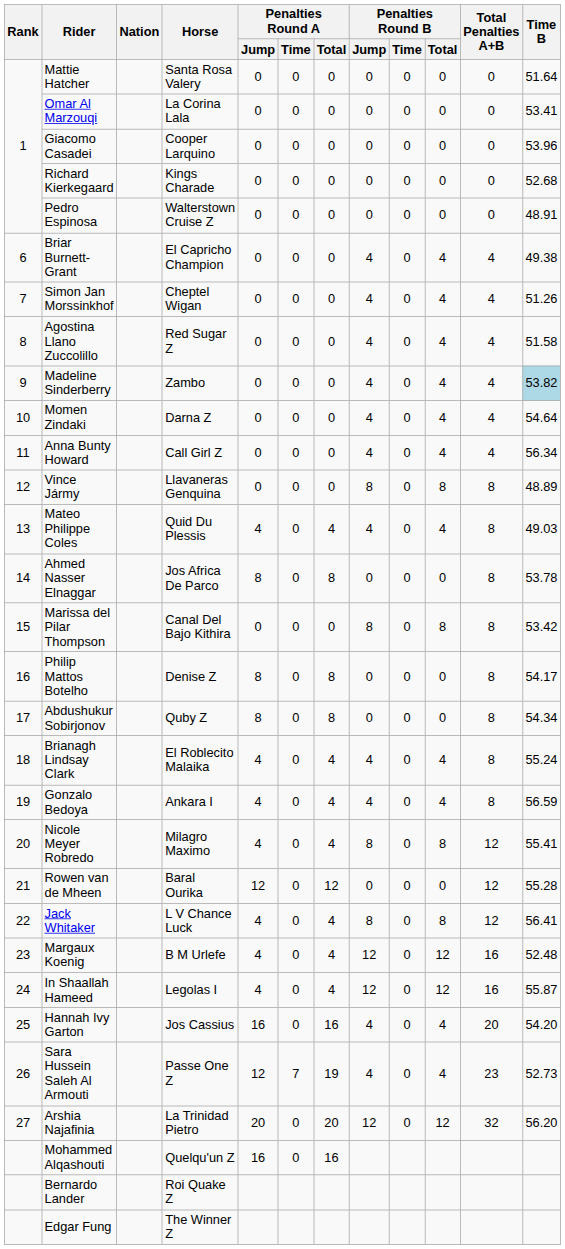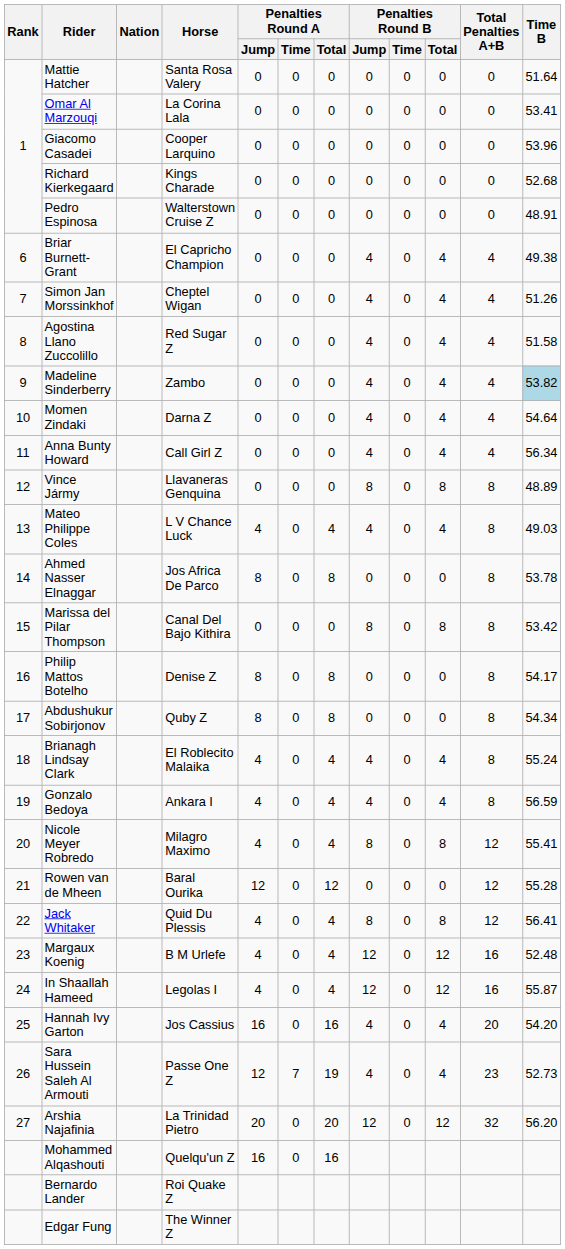 <table class="wikitable" style="text-align:center">
 <tr>
 <th rowspan="2">Rank</th>
 <th rowspan="2">Rider</th>
 <th rowspan="2">Nation</th>
 <th rowspan="2">Horse</th>
 <th colspan="3" class="unsortable">Penalties <br> Round A</th>
 <th colspan="3" class="unsortable">Penalties <br> Round B</th>
 <th rowspan="2">Total<br> Penalties A+B</th>
 <th rowspan="2">Time B</th>
 </tr>
 <tr>
 <th>Jump</th>
 <th>Time</th>
 <th>Total</th>
 <th>Jump</th>
 <th>Time</th>
 <th>Total</th>
 </tr>
 <tr>
 <td rowspan="5">1</td>
 <td align=left>Mattie Hatcher</td>
 <td align=left></td>
 <td align=left>Santa Rosa Valery</td>
 <td>0</td>
 <td>0</td>
 <td>0</td>
 <td>0</td>
 <td>0</td>
 <td>0</td>
 <td>0</td>
 <td>51.64</td>
 </tr>
 <tr>
 <td align=left><a href='#'>Omar Al Marzouqi</a></td>
 <td align=left></td>
 <td align=left>La Corina Lala</td>
 <td>0</td>
 <td>0</td>
 <td>0</td>
 <td>0</td>
 <td>0</td>
 <td>0</td>
 <td>0</td>
 <td>53.41</td>
 </tr>
 <tr>
 <td align=left>Giacomo Casadei</td>
 <td align=left></td>
 <td align=left>Cooper Larquino</td>
 <td>0</td>
 <td>0</td>
 <td>0</td>
 <td>0</td>
 <td>0</td>
 <td>0</td>
 <td>0</td>
 <td>53.96</td>
 </tr>
 <tr>
 <td align=left>Richard Kierkegaard</td>
 <td align=left></td>
 <td align=left>Kings Charade</td>
 <td>0</td>
 <td>0</td>
 <td>0</td>
 <td>0</td>
 <td>0</td>
 <td>0</td>
 <td>0</td>
 <td>52.68</td>
 </tr>
 <tr>
 <td align=left>Pedro Espinosa</td>
 <td align=left></td>
 <td align=left>Walterstown Cruise Z</td>
 <td>0</td>
 <td>0</td>
 <td>0</td>
 <td>0</td>
 <td>0</td>
 <td>0</td>
 <td>0</td>
 <td>48.91</td>
 </tr>
 <tr>
 <td>6</td>
 <td align=left>Briar Burnett-Grant</td>
 <td align=left></td>
 <td align=left>El Capricho Champion</td>
 <td>0</td>
 <td>0</td>
 <td>0</td>
 <td>4</td>
 <td>0</td>
 <td>4</td>
 <td>4</td>
 <td>49.38</td>
 </tr>
 <tr>
 <td>7</td>
 <td align=left>Simon Jan Morssinkhof</td>
 <td align=left></td>
 <td align=left>Cheptel Wigan</td>
 <td>0</td>
 <td>0</td>
 <td>0</td>
 <td>4</td>
 <td>0</td>
 <td>4</td>
 <td>4</td>
 <td>51.26</td>
 </tr>
 <tr>
 <td>8</td>
 <td align=left>Agostina Llano Zuccolillo</td>
 <td align=left></td>
 <td align=left>Red Sugar Z</td>
 <td>0</td>
 <td>0</td>
 <td>0</td>
 <td>4</td>
 <td>0</td>
 <td>4</td>
 <td>4</td>
 <td>51.58</td>
 </tr>
 <tr>
 <td>9</td>
 <td align=left>Madeline Sinderberry</td>
 <td align=left></td>
 <td align=left>Zambo</td>
 <td>0</td>
 <td>0</td>
 <td>0</td>
 <td>4</td>
 <td>0</td>
 <td>4</td>
 <td>4</td>
 <td style="background: lightblue;">53.82</td>
 </tr>
 <tr>
 <td>10</td>
 <td align=left>Momen Zindaki</td>
 <td align=left></td>
 <td align=left>Darna Z</td>
 <td>0</td>
 <td>0</td>
 <td>0</td>
 <td>4</td>
 <td>0</td>
 <td>4</td>
 <td>4</td>
 <td>54.64</td>
 </tr>
 <tr>
 <td>11</td>
 <td align=left>Anna Bunty Howard</td>
 <td align=left></td>
 <td align=left>Call Girl Z</td>
 <td>0</td>
 <td>0</td>
 <td>0</td>
 <td>4</td>
 <td>0</td>
 <td>4</td>
 <td>4</td>
 <td>56.34</td>
 </tr>
 <tr>
 <td>12</td>
 <td align=left>Vince Jármy</td>
 <td align=left></td>
 <td align=left>Llavaneras Genquina</td>
 <td>0</td>
 <td>0</td>
 <td>0</td>
 <td>8</td>
 <td>0</td>
 <td>8</td>
 <td>8</td>
 <td>48.89</td>
 </tr>
 <tr>
 <td>13</td>
 <td align=left>Mateo Philippe Coles</td>
 <td align=left></td>
-<td align=left>Quid Du Plessis</td>
+<td align=left>L V Chance Luck</td>
 <td>4</td>
 <td>0</td>
 <td>4</td>
 <td>4</td>
 <td>0</td>
 <td>4</td>
 <td>8</td>
 <td>49.03</td>
 </tr>
 <tr>
 <td>14</td>
 <td align=left>Ahmed Nasser Elnaggar</td>
 <td align=left></td>
 <td align=left>Jos Africa De Parco</td>
 <td>8</td>
 <td>0</td>
 <td>8</td>
 <td>0</td>
 <td>0</td>
 <td>0</td>
 <td>8</td>
 <td>53.78</td>
 </tr>
 <tr>
 <td>15</td>
 <td align=left>Marissa del Pilar Thompson</td>
 <td align=left></td>
 <td align=left>Canal Del Bajo Kithira</td>
 <td>0</td>
 <td>0</td>
 <td>0</td>
 <td>8</td>
 <td>0</td>
 <td>8</td>
 <td>8</td>
 <td>53.42</td>
 </tr>
 <tr>
 <td>16</td>
 <td align=left>Philip Mattos Botelho</td>
 <td align=left></td>
 <td align=left>Denise Z</td>
 <td>8</td>
 <td>0</td>
 <td>8</td>
 <td>0</td>
 <td>0</td>
 <td>0</td>
 <td>8</td>
 <td>54.17</td>
 </tr>
 <tr>
 <td>17</td>
 <td align=left>Abdushukur Sobirjonov</td>
 <td align=left></td>
 <td align=left>Quby Z</td>
 <td>8</td>
 <td>0</td>
 <td>8</td>
 <td>0</td>
 <td>0</td>
 <td>0</td>
 <td>8</td>
 <td>54.34</td>
 </tr>
 <tr>
 <td>18</td>
 <td align=left>Brianagh Lindsay Clark</td>
 <td align=left></td>
 <td align=left>El Roblecito Malaika</td>
 <td>4</td>
 <td>0</td>
 <td>4</td>
 <td>4</td>
 <td>0</td>
 <td>4</td>
 <td>8</td>
 <td>55.24</td>
 </tr>
 <tr>
 <td>19</td>
 <td align=left>Gonzalo Bedoya</td>
 <td align=left></td>
 <td align=left>Ankara I</td>
 <td>4</td>
 <td>0</td>
 <td>4</td>
 <td>4</td>
 <td>0</td>
 <td>4</td>
 <td>8</td>
 <td>56.59</td>
 </tr>
 <tr>
 <td>20</td>
 <td align=left>Nicole Meyer Robredo</td>
 <td align=left></td>
 <td align=left>Milagro Maximo</td>
 <td>4</td>
 <td>0</td>
 <td>4</td>
 <td>8</td>
 <td>0</td>
 <td>8</td>
 <td>12</td>
 <td>55.41</td>
 </tr>
 <tr>
 <td>21</td>
 <td align=left>Rowen van de Mheen</td>
 <td align=left></td>
 <td align=left>Baral Ourika</td>
 <td>12</td>
 <td>0</td>
 <td>12</td>
 <td>0</td>
 <td>0</td>
 <td>0</td>
 <td>12</td>
 <td>55.28</td>
 </tr>
 <tr>
 <td>22</td>
 <td align=left><a href='#'>Jack Whitaker</a></td>
 <td align=left></td>
-<td align=left>L V Chance Luck</td>
+<td align=left>Quid Du Plessis</td>
 <td>4</td>
 <td>0</td>
 <td>4</td>
 <td>8</td>
 <td>0</td>
 <td>8</td>
 <td>12</td>
 <td>56.41</td>
 </tr>
 <tr>
 <td>23</td>
 <td align=left>Margaux Koenig</td>
 <td align=left></td>
 <td align=left>B M Urlefe</td>
 <td>4</td>
 <td>0</td>
 <td>4</td>
 <td>12</td>
 <td>0</td>
 <td>12</td>
 <td>16</td>
 <td>52.48</td>
 </tr>
 <tr>
 <td>24</td>
 <td align=left>In Shaallah Hameed</td>
 <td align=left></td>
 <td align=left>Legolas I</td>
 <td>4</td>
 <td>0</td>
 <td>4</td>
 <td>12</td>
 <td>0</td>
 <td>12</td>
 <td>16</td>
 <td>55.87</td>
 </tr>
 <tr>
 <td>25</td>
 <td align=left>Hannah Ivy Garton</td>
 <td align=left></td>
 <td align=left>Jos Cassius</td>
 <td>16</td>
 <td>0</td>
 <td>16</td>
 <td>4</td>
 <td>0</td>
 <td>4</td>
 <td>20</td>
 <td>54.20</td>
 </tr>
 <tr>
 <td>26</td>
 <td align=left>Sara Hussein Saleh Al Armouti</td>
 <td align=left></td>
 <td align=left>Passe One Z</td>
 <td>12</td>
 <td>7</td>
 <td>19</td>
 <td>4</td>
 <td>0</td>
 <td>4</td>
 <td>23</td>
 <td>52.73</td>
 </tr>
 <tr>
 <td>27</td>
 <td align=left>Arshia Najafinia</td>
 <td align=left></td>
 <td align=left>La Trinidad Pietro</td>
 <td>20</td>
 <td>0</td>
 <td>20</td>
 <td>12</td>
 <td>0</td>
 <td>12</td>
 <td>32</td>
 <td>56.20</td>
 </tr>
 <tr>
 <td></td>
 <td align=left>Mohammed Alqashouti</td>
 <td align=left></td>
 <td align=left>Quelqu'un Z</td>
 <td>16</td>
 <td>0</td>
 <td>16</td>
 <td></td>
 <td></td>
 <td></td>
 <td></td>
 <td></td>
 </tr>
 <tr>
 <td></td>
 <td align=left>Bernardo Lander</td>
 <td align=left></td>
 <td align=left>Roi Quake Z</td>
 <td></td>
 <td></td>
 <td></td>
 <td></td>
 <td></td>
 <td></td>
 <td></td>
 <td></td>
 </tr>
 <tr>
 <td></td>
 <td align=left>Edgar Fung</td>
 <td align=left></td>
 <td align=left>The Winner Z</td>
 <td></td>
 <td></td>
 <td></td>
 <td></td>
 <td></td>
 <td></td>
 <td></td>
 <td></td>
 </tr>
 </table>
